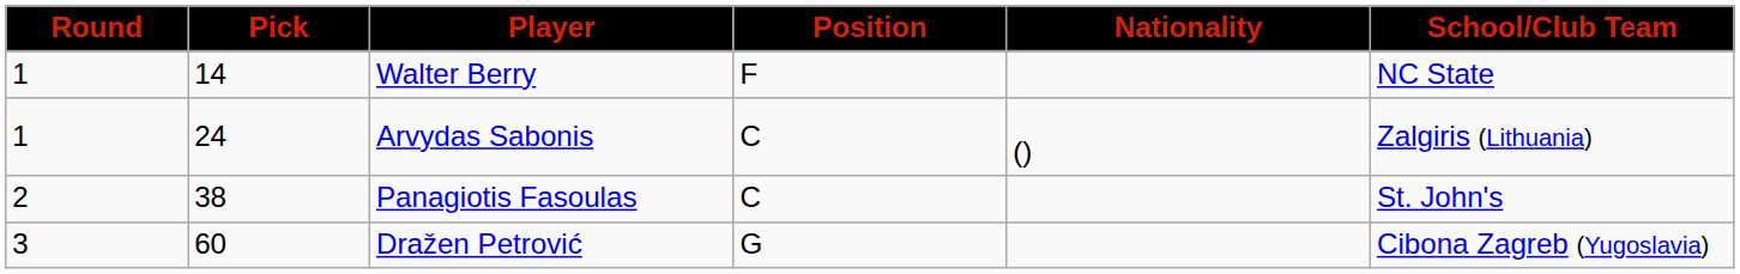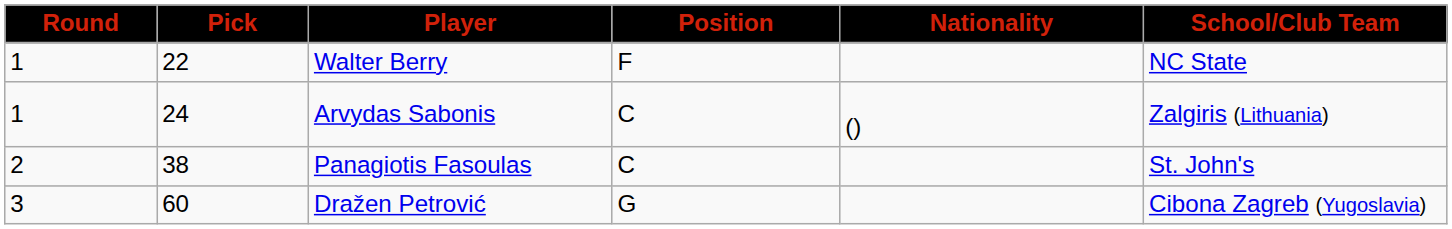 <table class="wikitable sortable sortable">
 <tr>
 <th style="background:#000000; color:#D1210A"  width="10%">Round</th>
 <th style="background:#000000; color:#D1210A"  width="10%">Pick</th>
 <th style="background:#000000; color:#D1210A"  width="20%">Player</th>
 <th style="background:#000000; color:#D1210A"  width="15%">Position</th>
 <th style="background:#000000; color:#D1210A"  width="20%">Nationality</th>
 <th style="background:#000000; color:#D1210A"  width="20%">School/Club Team</th>
 </tr>
 <tr>
 <td>1</td>
-<td>14</td>
+<td>22</td>
 <td><a href='#'>Walter Berry</a></td>
 <td>F</td>
 <td></td>
 <td><a href='#'>NC State</a></td>
 </tr>
 <tr>
 <td>1</td>
 <td>24</td>
 <td><a href='#'>Arvydas Sabonis</a></td>
 <td>C</td>
 <td><br>()</td>
 <td><a href='#'>Zalgiris</a> <small>(<a href='#'>Lithuania</a>)</small></td>
 </tr>
 <tr>
 <td>2</td>
 <td>38</td>
 <td><a href='#'>Panagiotis Fasoulas</a></td>
 <td>C</td>
 <td></td>
 <td><a href='#'>St. John's</a></td>
 </tr>
 <tr>
 <td>3</td>
 <td>60</td>
 <td><a href='#'>Dražen Petrović</a></td>
 <td>G</td>
 <td></td>
 <td><a href='#'>Cibona Zagreb</a> <small>(<a href='#'>Yugoslavia</a>)</small></td>
 </tr>
 </table>
